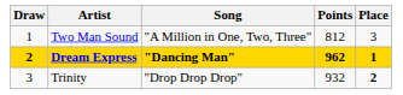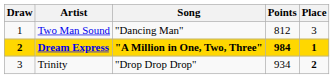 <table class="sortable wikitable" style="margin: 1em auto 1em auto; text-align:center">
 <tr>
 <th>Draw</th>
 <th>Artist</th>
 <th>Song</th>
 <th>Points</th>
 <th>Place</th>
 </tr>
 <tr>
 <td>1</td>
 <td align="left"><a href='#'>Two Man Sound</a></td>
-<td align="left">"A Million in One, Two, Three"</td>
+<td align="left">"Dancing Man"</td>
 <td>812</td>
 <td>3</td>
 </tr>
 <tr style="font-weight:bold; background:gold;">
 <td>2</td>
 <td align="left"><a href='#'>Dream Express</a></td>
-<td align="left">"Dancing Man"</td>
-<td>962</td>
+<td align="left">"A Million in One, Two, Three"</td>
+<td>984</td>
 <td>1</td>
 </tr>
 <tr>
 <td>3</td>
 <td align="left">Trinity</td>
 <td align="left">"Drop Drop Drop"</td>
-<td>932</td>
+<td>934</td>
 <td><strong>2</strong></td>
 </tr>
 </table>
